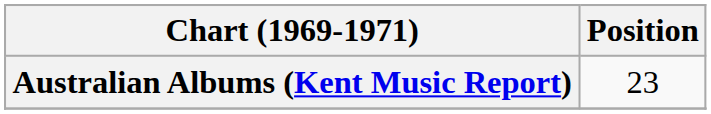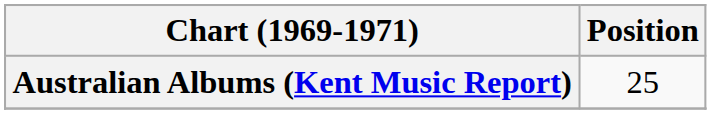 <table class="wikitable sortable plainrowheaders" style="text-align:center">
 <tr>
 <th scope="col">Chart (1969-1971)</th>
 <th scope="col">Position</th>
 </tr>
 <tr>
 <th scope="row">Australian Albums (<a href='#'>Kent Music Report</a>)</th>
-<td>23</td>
+<td>25</td>
 </tr>
 <tr>
 </tr>
 <tr>
 </tr>
 <tr>
 </tr>
 <tr>
 </tr>
 <tr>
 </tr>
 </table>
